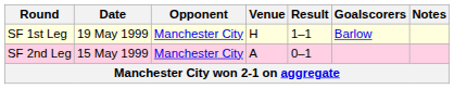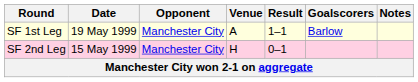 <table class="wikitable">
 <tr>
 <th>Round</th>
 <th>Date</th>
 <th>Opponent</th>
 <th>Venue</th>
 <th>Result</th>
 <th>Goalscorers</th>
 <th>Notes</th>
 </tr>
 <tr style="background-color: #ffffdd;">
 <td>SF 1st Leg</td>
 <td>19 May 1999</td>
 <td><a href='#'>Manchester City</a></td>
-<td>H</td>
+<td>A</td>
 <td>1–1</td>
 <td><a href='#'>Barlow</a></td>
 <td></td>
 </tr>
 <tr style="background-color: #ffd0e3;">
 <td>SF 2nd Leg</td>
 <td>15 May 1999</td>
 <td><a href='#'>Manchester City</a></td>
-<td>A</td>
+<td>H</td>
 <td>0–1</td>
 <td></td>
 <td></td>
 </tr>
 <tr>
 <th colspan=7>Manchester City won 2-1 on <a href='#'>aggregate</a></th>
 </tr>
 </table>
